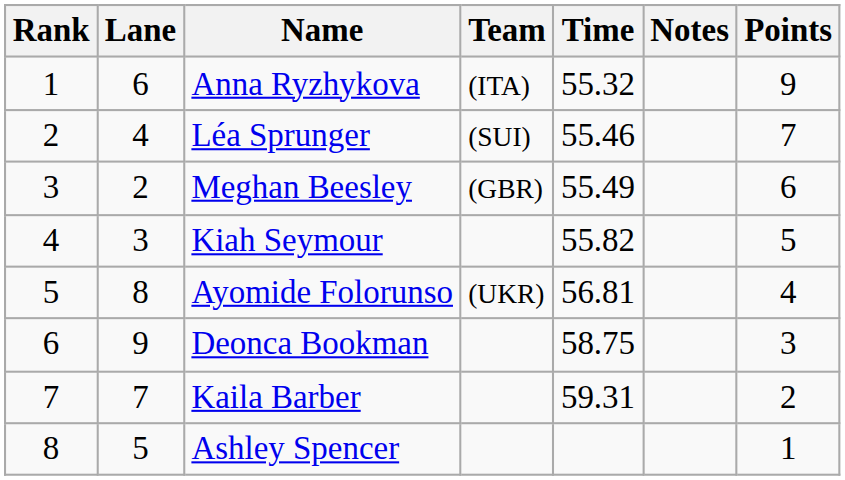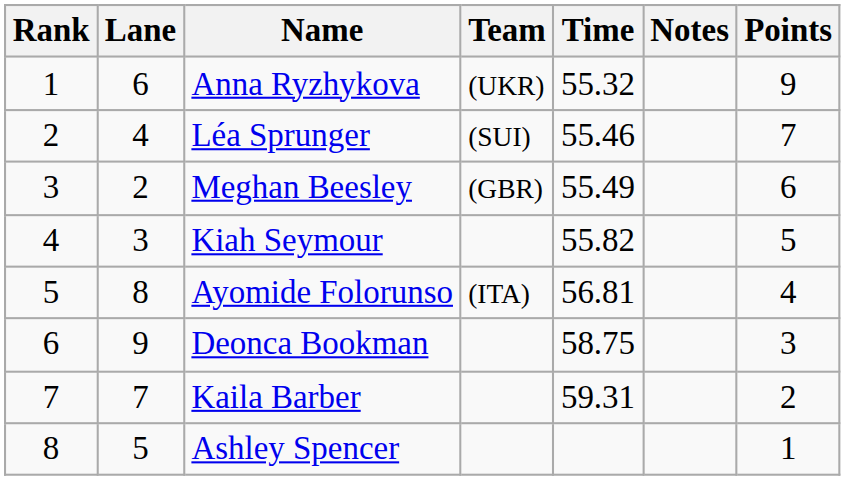 <table class="wikitable sortable" style="text-align:center">
 <tr>
 <th>Rank</th>
 <th>Lane</th>
 <th>Name</th>
 <th>Team</th>
 <th>Time</th>
 <th>Notes</th>
 <th>Points</th>
 </tr>
 <tr>
 <td>1</td>
 <td>6</td>
 <td align=left><a href='#'>Anna Ryzhykova</a></td>
-<td align=left> <small>(ITA)</small></td>
+<td align=left> <small>(UKR)</small></td>
 <td>55.32</td>
 <td></td>
 <td>9</td>
 </tr>
 <tr>
 <td>2</td>
 <td>4</td>
 <td align=left><a href='#'>Léa Sprunger</a></td>
 <td align=left> <small>(SUI)</small></td>
 <td>55.46</td>
 <td></td>
 <td>7</td>
 </tr>
 <tr>
 <td>3</td>
 <td>2</td>
 <td align=left><a href='#'>Meghan Beesley</a></td>
 <td align=left> <small>(GBR)</small></td>
 <td>55.49</td>
 <td></td>
 <td>6</td>
 </tr>
 <tr>
 <td>4</td>
 <td>3</td>
 <td align=left><a href='#'>Kiah Seymour</a></td>
 <td align=left></td>
 <td>55.82</td>
 <td></td>
 <td>5</td>
 </tr>
 <tr>
 <td>5</td>
 <td>8</td>
 <td align=left><a href='#'>Ayomide Folorunso</a></td>
-<td align=left> <small>(UKR)</small></td>
+<td align=left> <small>(ITA)</small></td>
 <td>56.81</td>
 <td></td>
 <td>4</td>
 </tr>
 <tr>
 <td>6</td>
 <td>9</td>
 <td align=left><a href='#'>Deonca Bookman</a></td>
 <td align=left></td>
 <td>58.75</td>
 <td></td>
 <td>3</td>
 </tr>
 <tr>
 <td>7</td>
 <td>7</td>
 <td align=left><a href='#'>Kaila Barber</a></td>
 <td align=left></td>
 <td>59.31</td>
 <td></td>
 <td>2</td>
 </tr>
 <tr>
 <td>8</td>
 <td>5</td>
 <td align=left><a href='#'>Ashley Spencer</a></td>
 <td align=left></td>
 <td></td>
 <td></td>
 <td>1</td>
 </tr>
 </table>
